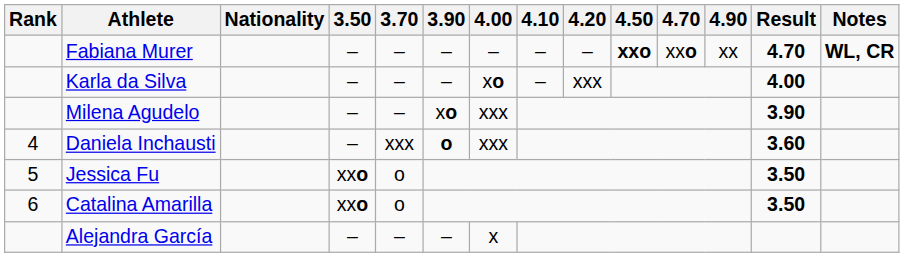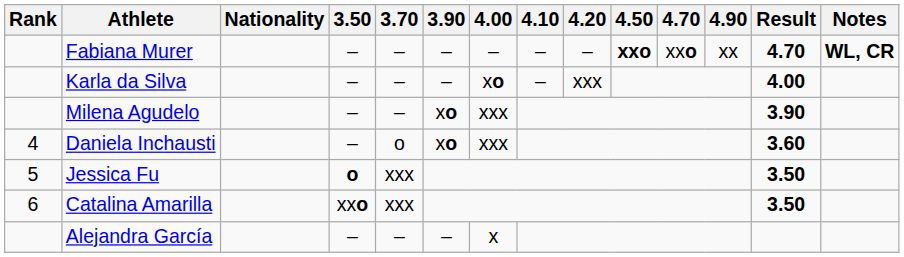 <table class="wikitable sortable" style="text-align:center">
 <tr>
 <th>Rank</th>
 <th>Athlete</th>
 <th>Nationality</th>
 <th>3.50</th>
 <th>3.70</th>
 <th>3.90</th>
 <th>4.00</th>
 <th>4.10</th>
 <th>4.20</th>
 <th>4.50</th>
 <th>4.70</th>
 <th>4.90</th>
 <th>Result</th>
 <th>Notes</th>
 </tr>
 <tr>
 <td></td>
 <td align="left"><a href='#'>Fabiana Murer</a></td>
 <td align=left></td>
 <td>–</td>
 <td>–</td>
 <td>–</td>
 <td>–</td>
 <td>–</td>
 <td>–</td>
 <td><strong>xxo</strong></td>
 <td>xx<strong>o</strong></td>
 <td>xx</td>
 <td><strong>4.70</strong></td>
 <td><strong>WL, CR</strong></td>
 </tr>
 <tr>
 <td></td>
 <td align="left"><a href='#'>Karla da Silva</a></td>
 <td align=left></td>
 <td>–</td>
 <td>–</td>
 <td>–</td>
 <td>x<strong>o</strong></td>
 <td>–</td>
 <td>xxx</td>
 <td colspan=3></td>
 <td><strong>4.00</strong></td>
 <td></td>
 </tr>
 <tr>
 <td></td>
 <td align="left"><a href='#'>Milena Agudelo</a></td>
 <td align=left></td>
 <td>–</td>
 <td>–</td>
 <td>x<strong>o</strong></td>
 <td>xxx</td>
 <td colspan=5></td>
 <td><strong>3.90</strong></td>
 <td></td>
 </tr>
 <tr>
 <td>4</td>
 <td align="left"><a href='#'>Daniela Inchausti</a></td>
 <td align=left></td>
 <td>–</td>
-<td>xxx</td>
-<td><strong>o</strong></td>
+<td>o</td>
+<td>x<strong>o</strong></td>
 <td>xxx</td>
 <td colspan=5></td>
 <td><strong>3.60</strong></td>
 <td></td>
 </tr>
 <tr>
 <td>5</td>
 <td align="left"><a href='#'>Jessica Fu</a></td>
 <td align=left></td>
-<td>xx<strong>o</strong></td>
-<td>o</td>
+<td><strong>o</strong></td>
+<td>xxx</td>
 <td colspan=7></td>
 <td><strong>3.50</strong></td>
 <td></td>
 </tr>
 <tr>
 <td>6</td>
 <td align="left"><a href='#'>Catalina Amarilla</a></td>
 <td align=left></td>
 <td>xx<strong>o</strong></td>
-<td>o</td>
+<td>xxx</td>
 <td colspan=7></td>
 <td><strong>3.50</strong></td>
 <td></td>
 </tr>
 <tr>
 <td></td>
 <td align="left"><a href='#'>Alejandra García</a></td>
 <td align=left></td>
 <td>–</td>
 <td>–</td>
 <td>–</td>
 <td>x</td>
 <td colspan=5></td>
 <td><strong></strong></td>
 <td></td>
 </tr>
 </table>
